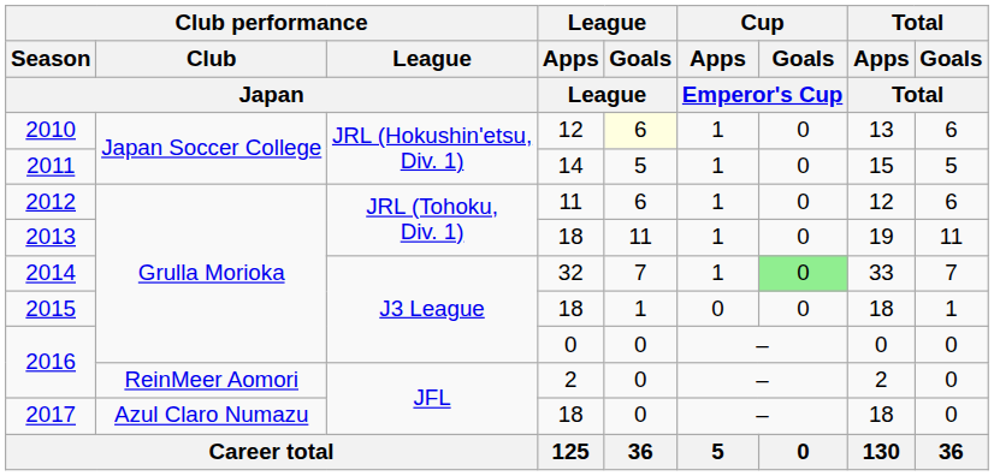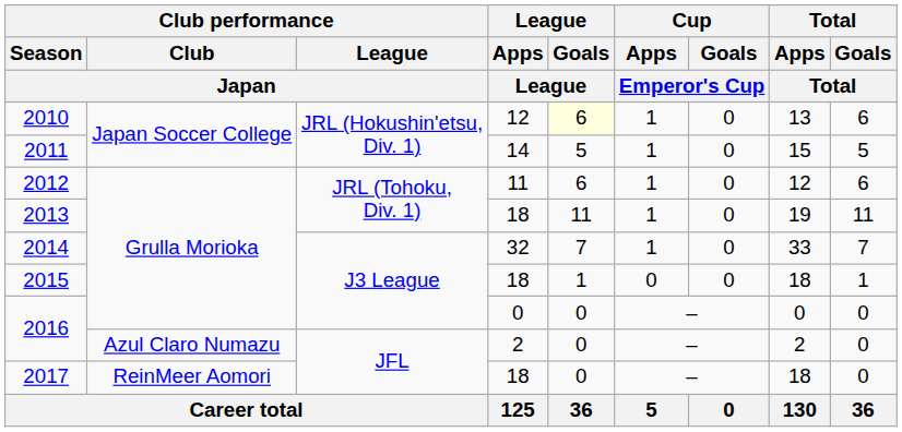 <table class="wikitable" style="text-align:center">
 <tr>
 <th colspan=3>Club performance</th>
 <th colspan=2>League</th>
 <th colspan=2>Cup</th>
 <th colspan=2>Total</th>
 </tr>
 <tr>
 <th>Season</th>
 <th>Club</th>
 <th>League</th>
 <th>Apps</th>
 <th>Goals</th>
 <th>Apps</th>
 <th>Goals</th>
 <th>Apps</th>
 <th>Goals</th>
 </tr>
 <tr>
 <th colspan=3>Japan</th>
 <th colspan=2>League</th>
 <th colspan=2><a href='#'>Emperor's Cup</a></th>
 <th colspan=2>Total</th>
 </tr>
 <tr>
 <td><a href='#'>2010</a></td>
 <td rowspan="2"><a href='#'>Japan Soccer College</a></td>
 <td rowspan="2"><a href='#'>JRL (Hokushin'etsu,<br>Div. 1)</a></td>
 <td>12</td>
 <td style="background: lightyellow;">6</td>
 <td>1</td>
 <td>0</td>
 <td>13</td>
 <td>6</td>
 </tr>
 <tr>
 <td><a href='#'>2011</a></td>
 <td>14</td>
 <td>5</td>
 <td>1</td>
 <td>0</td>
 <td>15</td>
 <td>5</td>
 </tr>
 <tr>
 <td><a href='#'>2012</a></td>
 <td rowspan="5"><a href='#'>Grulla Morioka</a></td>
 <td rowspan="2"><a href='#'>JRL (Tohoku,<br>Div. 1)</a></td>
 <td>11</td>
 <td>6</td>
 <td>1</td>
 <td>0</td>
 <td>12</td>
 <td>6</td>
 </tr>
 <tr>
 <td><a href='#'>2013</a></td>
 <td>18</td>
 <td>11</td>
 <td>1</td>
 <td>0</td>
 <td>19</td>
 <td>11</td>
 </tr>
 <tr>
 <td><a href='#'>2014</a></td>
 <td rowspan="3"><a href='#'>J3 League</a></td>
 <td>32</td>
 <td>7</td>
 <td>1</td>
-<td style="background: lightgreen;">0</td>
+<td>0</td>
 <td>33</td>
 <td>7</td>
 </tr>
 <tr>
 <td><a href='#'>2015</a></td>
 <td>18</td>
 <td>1</td>
 <td>0</td>
 <td>0</td>
 <td>18</td>
 <td>1</td>
 </tr>
 <tr>
 <td rowspan="2"><a href='#'>2016</a></td>
 <td>0</td>
 <td>0</td>
 <td colspan="2">–</td>
 <td>0</td>
 <td>0</td>
 </tr>
 <tr>
-<td rowspan="1"><a href='#'>ReinMeer Aomori</a></td>
+<td><a href='#'>Azul Claro Numazu</a></td>
 <td rowspan="2"><a href='#'>JFL</a></td>
 <td>2</td>
 <td>0</td>
 <td colspan="2">–</td>
 <td>2</td>
 <td>0</td>
 </tr>
 <tr>
 <td><a href='#'>2017</a></td>
-<td><a href='#'>Azul Claro Numazu</a></td>
+<td rowspan="1"><a href='#'>ReinMeer Aomori</a></td>
 <td>18</td>
 <td>0</td>
 <td colspan="2">–</td>
 <td>18</td>
 <td>0</td>
 </tr>
 <tr>
 <th colspan=3>Career total</th>
 <th>125</th>
 <th>36</th>
 <th>5</th>
 <th>0</th>
 <th>130</th>
 <th>36</th>
 </tr>
 </table>
